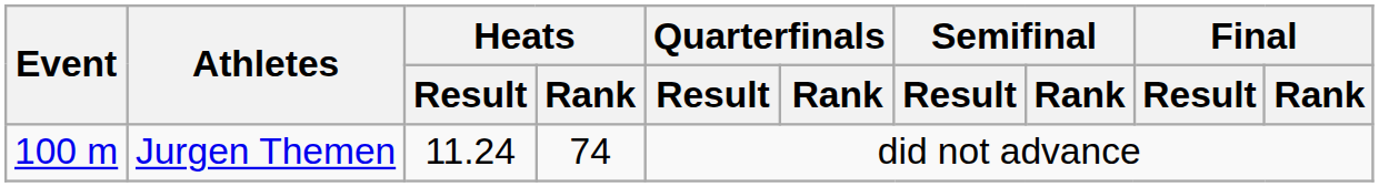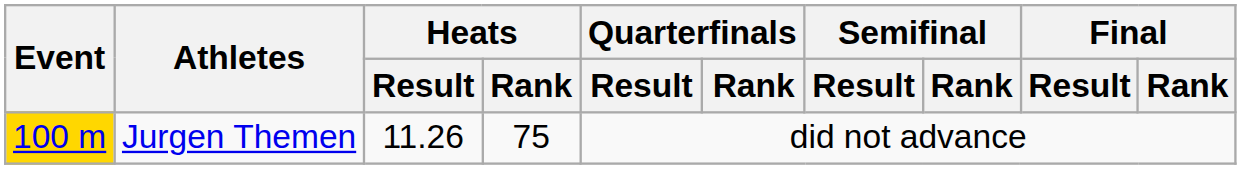 <table class="wikitable" border="1" style="font-size:90%">
 <tr>
 <th rowspan="2">Event</th>
 <th rowspan="2">Athletes</th>
 <th colspan="2">Heats</th>
 <th colspan="2">Quarterfinals</th>
 <th colspan="2">Semifinal</th>
 <th colspan="2">Final</th>
 </tr>
 <tr>
 <th>Result</th>
 <th>Rank</th>
 <th>Result</th>
 <th>Rank</th>
 <th>Result</th>
 <th>Rank</th>
 <th>Result</th>
 <th>Rank</th>
 </tr>
 <tr>
-<td><a href='#'>100 m</a></td>
+<td style="background: gold;"><a href='#'>100 m</a></td>
 <td><a href='#'>Jurgen Themen</a></td>
-<td align=center>11.24</td>
-<td align=center>74</td>
+<td align=center>11.26</td>
+<td align=center>75</td>
 <td align=center colspan=6>did not advance</td>
 </tr>
 </table>
